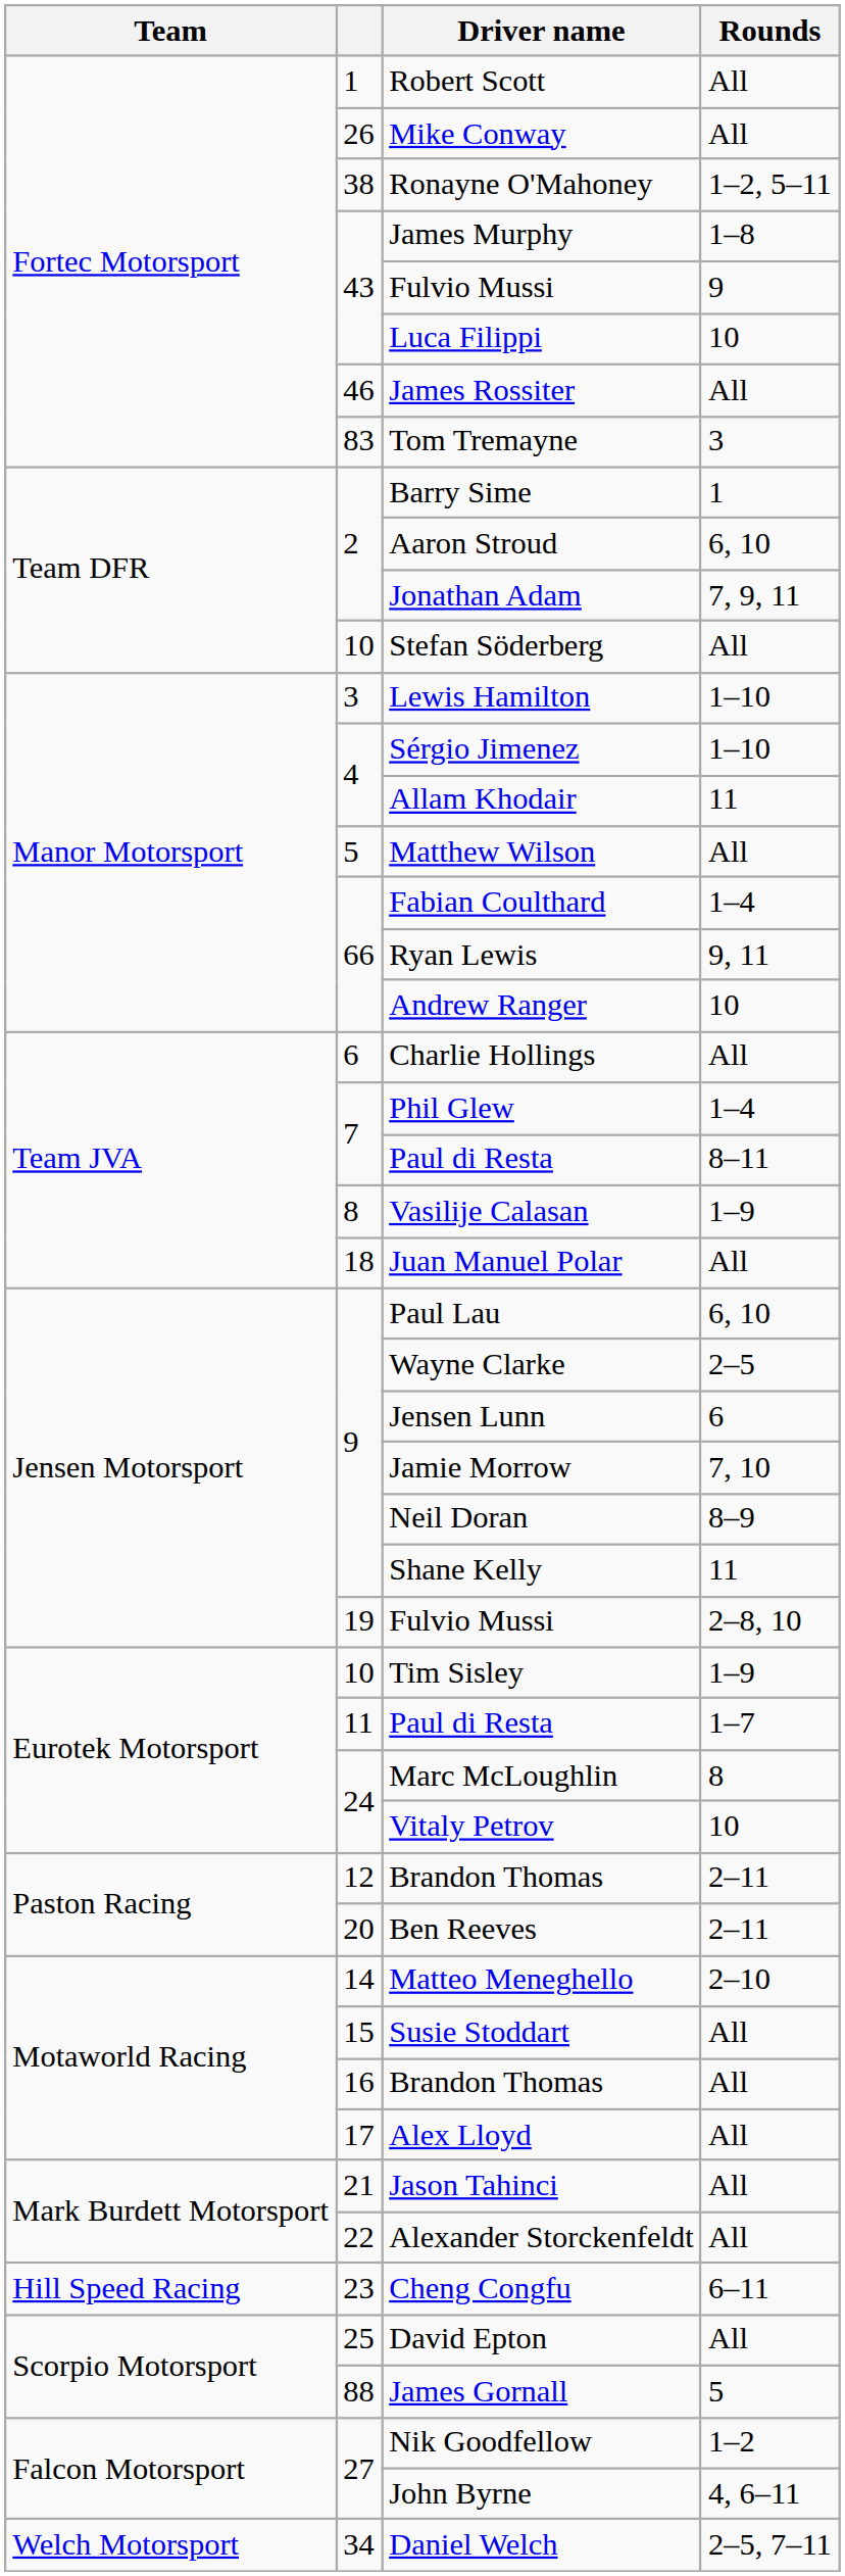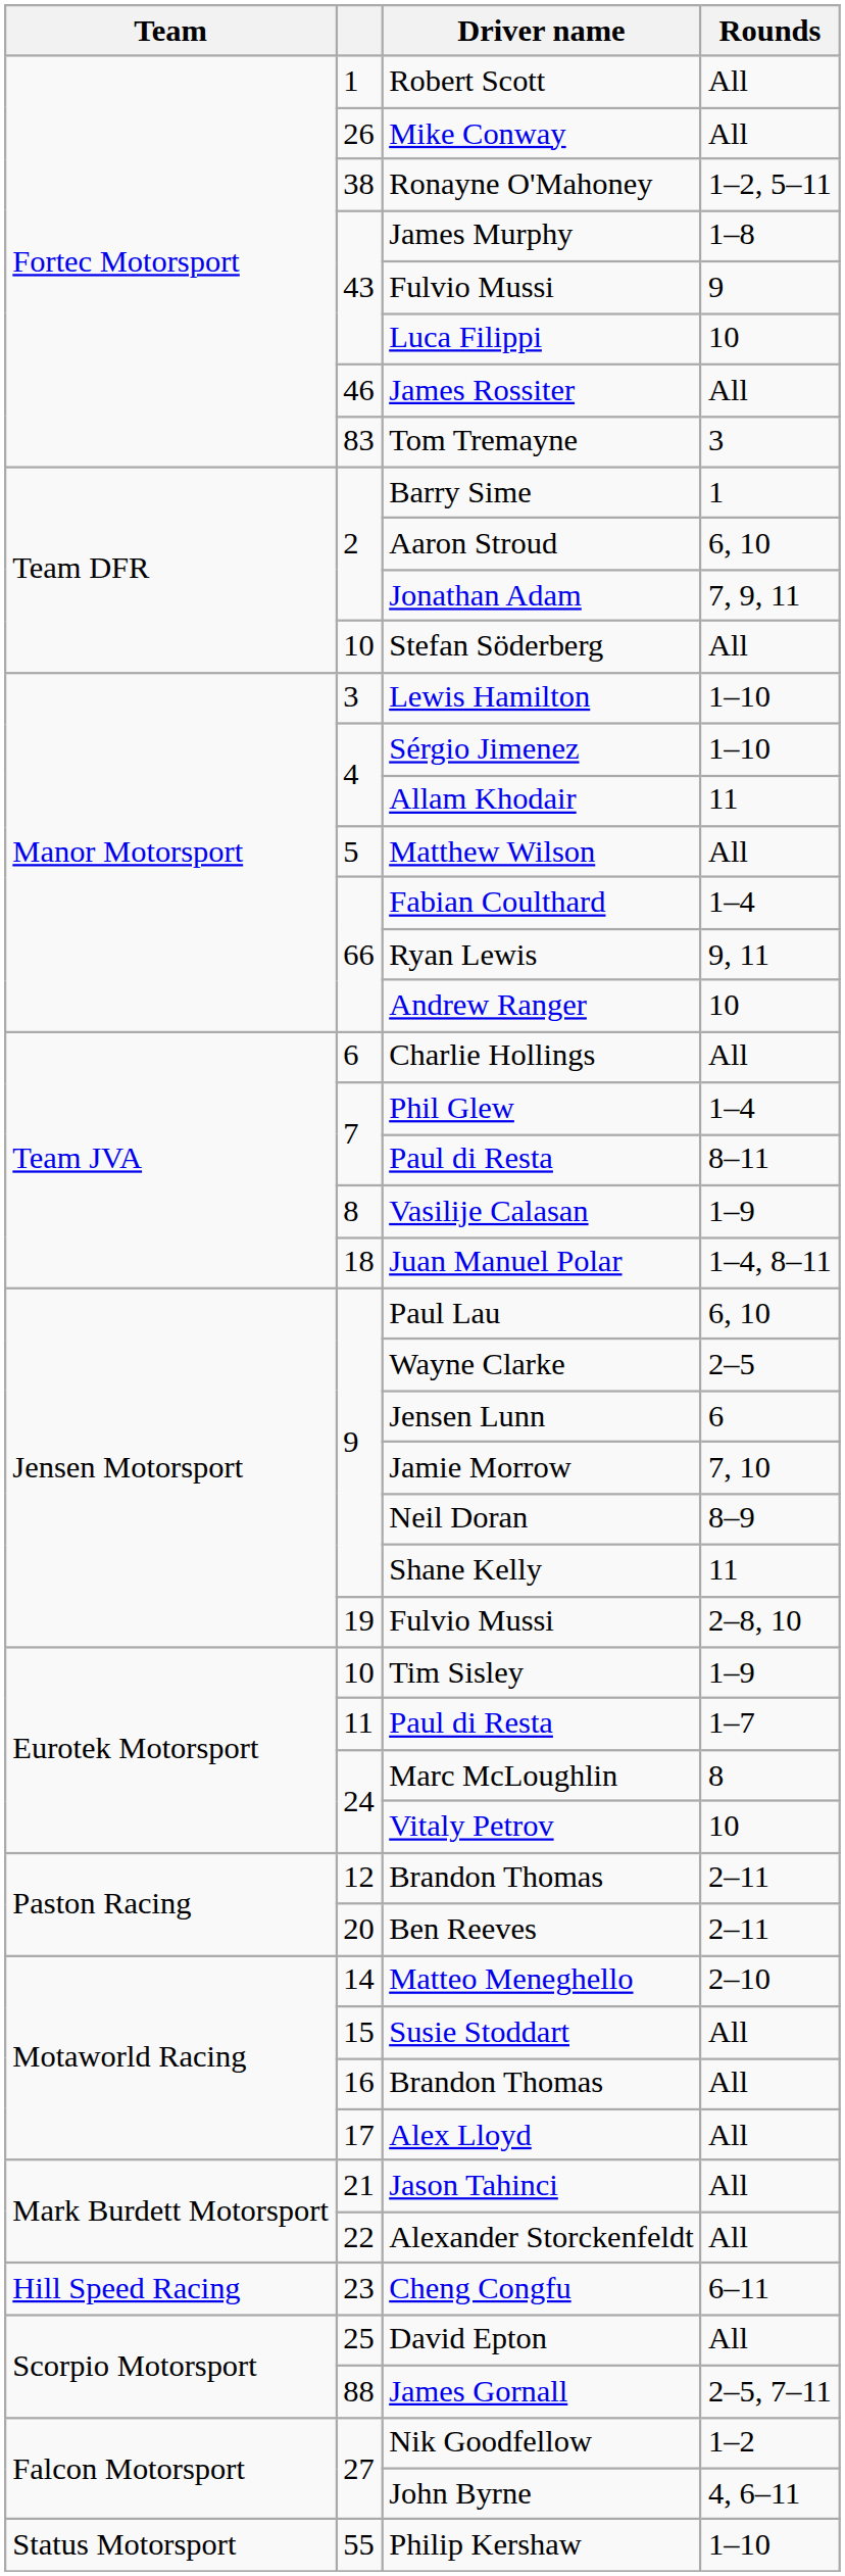 <table class="wikitable" style="font-size: 85%">
 <tr>
 <th>Team</th>
 <th></th>
 <th>Driver name</th>
 <th>Rounds</th>
 </tr>
 <tr>
 <td rowspan=8><a href='#'>Fortec Motorsport</a></td>
 <td>1</td>
 <td> Robert Scott</td>
 <td>All</td>
 </tr>
 <tr>
 <td>26</td>
 <td> <a href='#'>Mike Conway</a></td>
 <td>All</td>
 </tr>
 <tr>
 <td>38</td>
 <td> Ronayne O'Mahoney</td>
 <td>1–2, 5–11</td>
 </tr>
 <tr>
 <td rowspan=3>43</td>
 <td> James Murphy</td>
 <td>1–8</td>
 </tr>
 <tr>
 <td> Fulvio Mussi</td>
 <td>9</td>
 </tr>
 <tr>
 <td> <a href='#'>Luca Filippi</a></td>
 <td>10</td>
 </tr>
 <tr>
 <td>46</td>
 <td> <a href='#'>James Rossiter</a></td>
 <td>All</td>
 </tr>
 <tr>
 <td>83</td>
 <td> Tom Tremayne</td>
 <td>3</td>
 </tr>
 <tr>
 <td rowspan=4>Team DFR</td>
 <td rowspan=3>2</td>
 <td> Barry Sime</td>
 <td>1</td>
 </tr>
 <tr>
 <td> Aaron Stroud</td>
 <td>6, 10</td>
 </tr>
 <tr>
 <td> <a href='#'>Jonathan Adam</a></td>
 <td>7, 9, 11</td>
 </tr>
 <tr>
 <td>10</td>
 <td> Stefan Söderberg</td>
 <td>All</td>
 </tr>
 <tr>
 <td rowspan=7><a href='#'>Manor Motorsport</a></td>
 <td>3</td>
 <td> <a href='#'>Lewis Hamilton</a></td>
 <td>1–10</td>
 </tr>
 <tr>
 <td rowspan=2>4</td>
 <td> <a href='#'>Sérgio Jimenez</a></td>
 <td>1–10</td>
 </tr>
 <tr>
 <td> <a href='#'>Allam Khodair</a></td>
 <td>11</td>
 </tr>
 <tr>
 <td>5</td>
 <td> <a href='#'>Matthew Wilson</a></td>
 <td>All</td>
 </tr>
 <tr>
 <td rowspan=3>66</td>
 <td> <a href='#'>Fabian Coulthard</a></td>
 <td>1–4</td>
 </tr>
 <tr>
 <td> Ryan Lewis</td>
 <td>9, 11</td>
 </tr>
 <tr>
 <td> <a href='#'>Andrew Ranger</a></td>
 <td>10</td>
 </tr>
 <tr>
 <td rowspan=5><a href='#'>Team JVA</a></td>
 <td>6</td>
 <td> Charlie Hollings</td>
 <td>All</td>
 </tr>
 <tr>
 <td rowspan=2>7</td>
 <td> <a href='#'>Phil Glew</a></td>
 <td>1–4</td>
 </tr>
 <tr>
 <td> <a href='#'>Paul di Resta</a></td>
 <td>8–11</td>
 </tr>
 <tr>
 <td>8</td>
 <td> <a href='#'>Vasilije Calasan</a></td>
 <td>1–9</td>
 </tr>
 <tr>
 <td>18</td>
 <td> <a href='#'>Juan Manuel Polar</a></td>
-<td>All</td>
+<td>1–4, 8–11</td>
 </tr>
 <tr>
 <td rowspan=7>Jensen Motorsport</td>
 <td rowspan=6>9</td>
 <td> Paul Lau</td>
 <td>6, 10</td>
 </tr>
 <tr>
 <td> Wayne Clarke</td>
 <td>2–5</td>
 </tr>
 <tr>
 <td> Jensen Lunn</td>
 <td>6</td>
 </tr>
 <tr>
 <td> Jamie Morrow</td>
 <td>7, 10</td>
 </tr>
 <tr>
 <td> Neil Doran</td>
 <td>8–9</td>
 </tr>
 <tr>
 <td> Shane Kelly</td>
 <td>11</td>
 </tr>
 <tr>
 <td>19</td>
 <td> Fulvio Mussi</td>
 <td>2–8, 10</td>
 </tr>
 <tr>
 <td rowspan=4>Eurotek Motorsport</td>
 <td>10</td>
 <td> Tim Sisley</td>
 <td>1–9</td>
 </tr>
 <tr>
 <td>11</td>
 <td> <a href='#'>Paul di Resta</a></td>
 <td>1–7</td>
 </tr>
 <tr>
 <td rowspan=2>24</td>
 <td> Marc McLoughlin</td>
 <td>8</td>
 </tr>
 <tr>
 <td> <a href='#'>Vitaly Petrov</a></td>
 <td>10</td>
 </tr>
 <tr>
 <td rowspan=2>Paston Racing</td>
 <td>12</td>
 <td> Brandon Thomas</td>
 <td>2–11</td>
 </tr>
 <tr>
 <td>20</td>
 <td> Ben Reeves</td>
 <td>2–11</td>
 </tr>
 <tr>
 <td rowspan=4>Motaworld Racing</td>
 <td>14</td>
 <td> <a href='#'>Matteo Meneghello</a></td>
 <td>2–10</td>
 </tr>
 <tr>
 <td>15</td>
 <td> <a href='#'>Susie Stoddart</a></td>
 <td>All</td>
 </tr>
 <tr>
 <td>16</td>
 <td> Brandon Thomas</td>
 <td>All</td>
 </tr>
 <tr>
 <td>17</td>
 <td> <a href='#'>Alex Lloyd</a></td>
 <td>All</td>
 </tr>
 <tr>
 <td rowspan=2>Mark Burdett Motorsport</td>
 <td>21</td>
 <td> <a href='#'>Jason Tahinci</a></td>
 <td>All</td>
 </tr>
 <tr>
 <td>22</td>
 <td> Alexander Storckenfeldt</td>
 <td>All</td>
 </tr>
 <tr>
 <td rowspan=1><a href='#'>Hill Speed Racing</a></td>
 <td>23</td>
 <td> <a href='#'>Cheng Congfu</a></td>
 <td>6–11</td>
 </tr>
 <tr>
 <td rowspan=2>Scorpio Motorsport</td>
 <td>25</td>
 <td> David Epton</td>
 <td>All</td>
 </tr>
 <tr>
 <td>88</td>
 <td> <a href='#'>James Gornall</a></td>
-<td>5</td>
+<td>2–5, 7–11</td>
 </tr>
 <tr>
 <td rowspan=2>Falcon Motorsport</td>
 <td rowspan=2>27</td>
 <td> Nik Goodfellow</td>
 <td>1–2</td>
 </tr>
 <tr>
 <td> John Byrne</td>
 <td>4, 6–11</td>
 </tr>
 <tr>
-<td rowspan=1><a href='#'>Welch Motorsport</a></td>
-<td>34</td>
-<td> <a href='#'>Daniel Welch</a></td>
-<td>2–5, 7–11</td>
+<td rowspan=1>Status Motorsport</td>
+<td>55</td>
+<td> Philip Kershaw</td>
+<td>1–10</td>
 </tr>
 </table>
